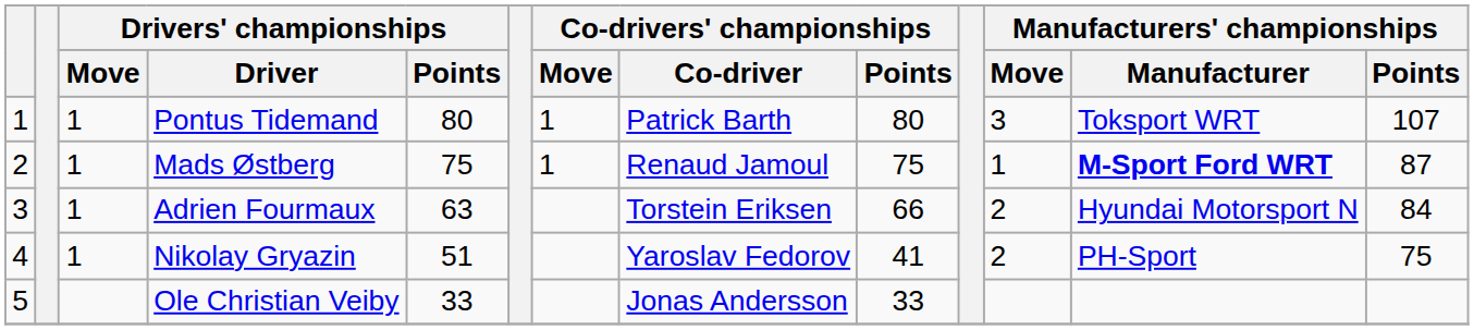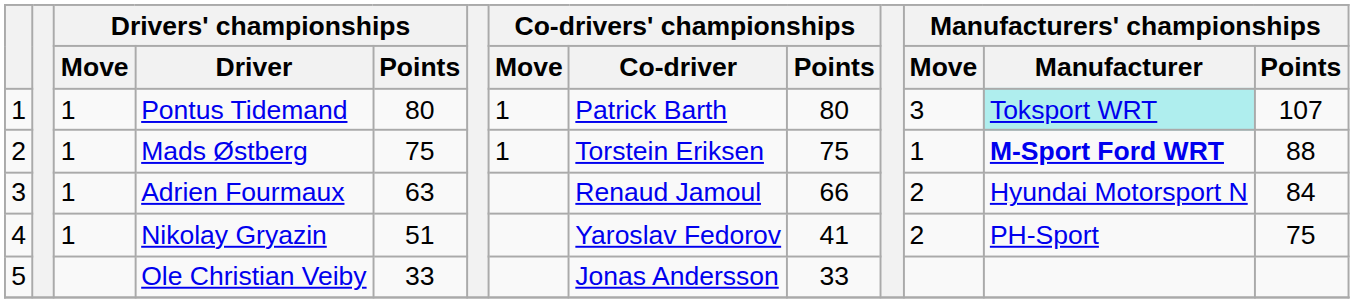 <table class="wikitable" style="font-size:85%;">
 <tr>
 <th rowspan="2"></th>
 <th rowspan="7" style="width:5px;"></th>
 <th colspan="3">Drivers' championships</th>
 <th rowspan="7" style="width:5px;"></th>
 <th colspan="3">Co-drivers' championships</th>
 <th rowspan="7" style="width:5px;"></th>
 <th colspan="3">Manufacturers' championships</th>
 </tr>
 <tr>
 <th>Move</th>
 <th>Driver</th>
 <th>Points</th>
 <th>Move</th>
 <th>Co-driver</th>
 <th>Points</th>
 <th>Move</th>
 <th>Manufacturer</th>
 <th>Points</th>
 </tr>
 <tr>
 <td align="center">1</td>
 <td> 1</td>
 <td><a href='#'>Pontus Tidemand</a></td>
 <td align="center">80</td>
 <td> 1</td>
 <td><a href='#'>Patrick Barth</a></td>
 <td align="center">80</td>
 <td> 3</td>
-<td><a href='#'>Toksport WRT</a></td>
+<td style="background: paleturquoise;"><a href='#'>Toksport WRT</a></td>
 <td align="center">107</td>
 </tr>
 <tr>
 <td align="center">2</td>
 <td> 1</td>
 <td><a href='#'>Mads Østberg</a></td>
 <td align="center">75</td>
 <td> 1</td>
-<td><a href='#'>Renaud Jamoul</a></td>
+<td><a href='#'>Torstein Eriksen</a></td>
 <td align="center">75</td>
 <td> 1</td>
 <td><strong><a href='#'>M-Sport Ford WRT</a></strong></td>
-<td align="center">87</td>
+<td align="center">88</td>
 </tr>
 <tr>
 <td align="center">3</td>
 <td> 1</td>
 <td><a href='#'>Adrien Fourmaux</a></td>
 <td align="center">63</td>
 <td></td>
-<td><a href='#'>Torstein Eriksen</a></td>
+<td><a href='#'>Renaud Jamoul</a></td>
 <td align="center">66</td>
 <td> 2</td>
 <td nowrap><a href='#'>Hyundai Motorsport N</a></td>
 <td align="center">84</td>
 </tr>
 <tr>
 <td align="center">4</td>
 <td> 1</td>
 <td><a href='#'>Nikolay Gryazin</a></td>
 <td align="center">51</td>
 <td></td>
 <td><a href='#'>Yaroslav Fedorov</a></td>
 <td align="center">41</td>
 <td> 2</td>
 <td><a href='#'>PH-Sport</a></td>
 <td align="center">75</td>
 </tr>
 <tr>
 <td align="center">5</td>
 <td></td>
 <td nowrap><a href='#'>Ole Christian Veiby</a></td>
 <td align="center">33</td>
 <td></td>
 <td nowrap><a href='#'>Jonas Andersson</a></td>
 <td align="center">33</td>
 <td></td>
 <td></td>
 <td></td>
 </tr>
 <tr>
 </tr>
 </table>
